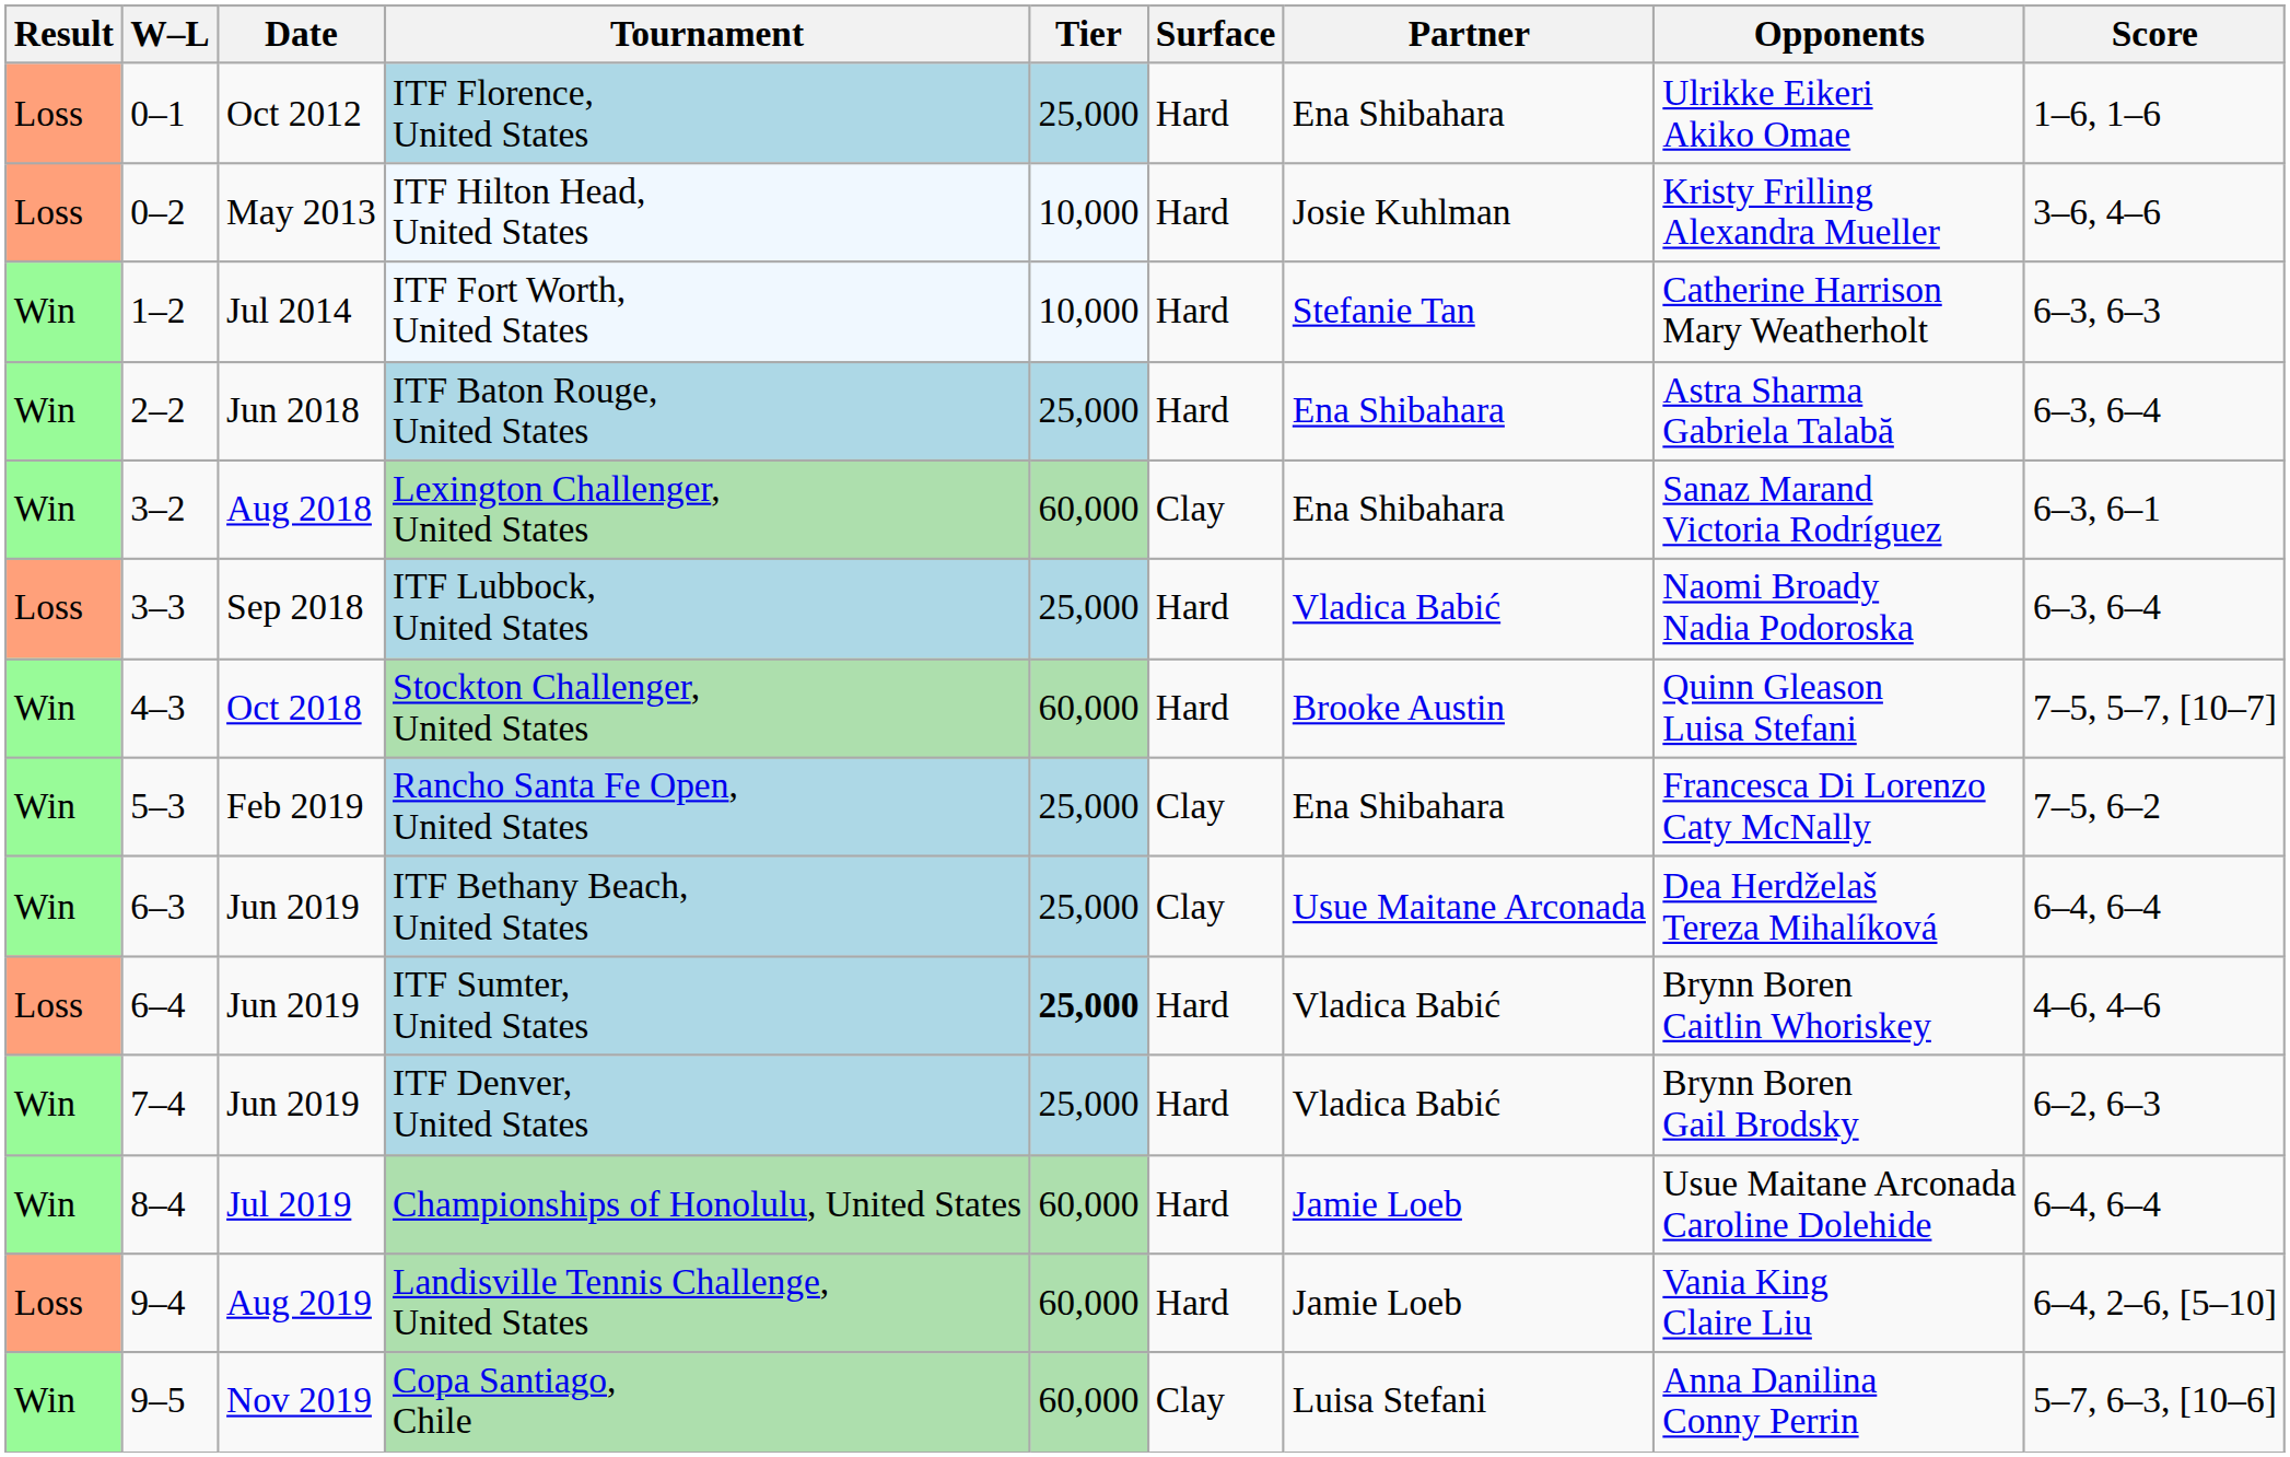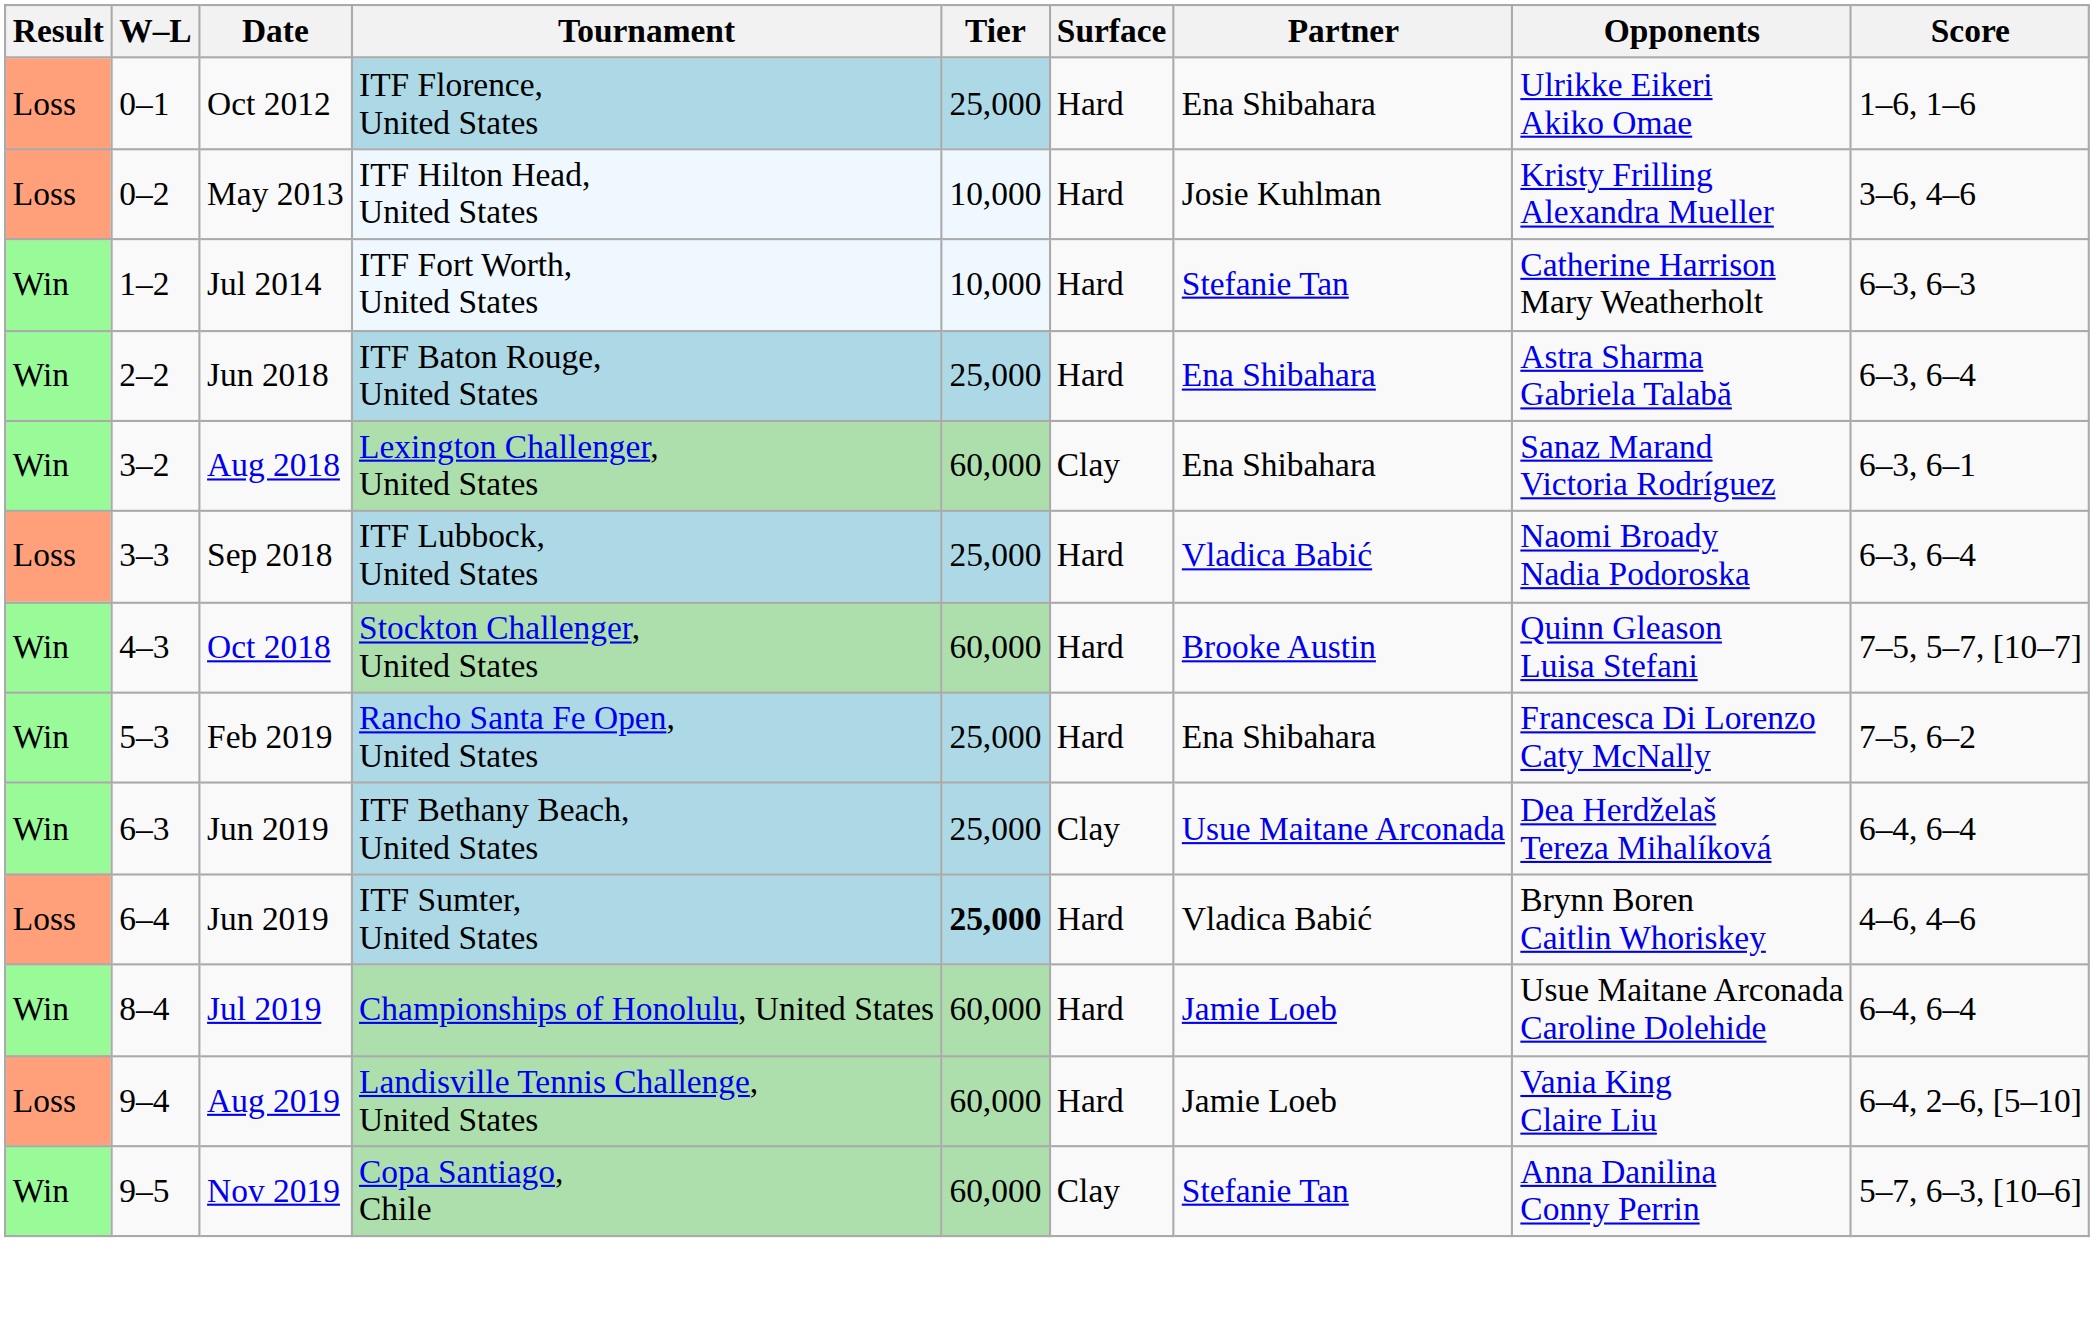 <table class="sortable wikitable">
 <tr>
 <th>Result</th>
 <th class="unsortable">W–L</th>
 <th>Date</th>
 <th>Tournament</th>
 <th>Tier</th>
 <th>Surface</th>
 <th>Partner</th>
 <th>Opponents</th>
 <th class="unsortable">Score</th>
 </tr>
 <tr>
 <td style="background:#ffa07a;">Loss</td>
 <td>0–1</td>
 <td>Oct 2012</td>
 <td style="background:lightblue;">ITF Florence, <br>United States</td>
 <td style="background:lightblue;">25,000</td>
 <td>Hard</td>
 <td> Ena Shibahara</td>
 <td> <a href='#'>Ulrikke Eikeri</a> <br>  <a href='#'>Akiko Omae</a></td>
 <td>1–6, 1–6</td>
 </tr>
 <tr>
 <td style="background:#ffa07a;">Loss</td>
 <td>0–2</td>
 <td>May 2013</td>
 <td style="background:#f0f8ff;">ITF Hilton Head, <br>United States</td>
 <td style="background:#f0f8ff;">10,000</td>
 <td>Hard</td>
 <td> Josie Kuhlman</td>
 <td> <a href='#'>Kristy Frilling</a> <br>  <a href='#'>Alexandra Mueller</a></td>
 <td>3–6, 4–6</td>
 </tr>
 <tr>
 <td style="background:#98fb98;">Win</td>
 <td>1–2</td>
 <td>Jul 2014</td>
 <td style="background:#f0f8ff;">ITF Fort Worth, <br>United States</td>
 <td style="background:#f0f8ff;">10,000</td>
 <td>Hard</td>
 <td> <a href='#'>Stefanie Tan</a></td>
 <td> <a href='#'>Catherine Harrison</a> <br>  Mary Weatherholt</td>
 <td>6–3, 6–3</td>
 </tr>
 <tr>
 <td bgcolor=98fb98>Win</td>
 <td>2–2</td>
 <td>Jun 2018</td>
 <td style="background:lightblue;">ITF Baton Rouge, <br>United States</td>
 <td style="background:lightblue;">25,000</td>
 <td>Hard</td>
 <td> <a href='#'>Ena Shibahara</a></td>
 <td> <a href='#'>Astra Sharma</a> <br>  <a href='#'>Gabriela Talabă</a></td>
 <td>6–3, 6–4</td>
 </tr>
 <tr>
 <td bgcolor="98FB98">Win</td>
 <td>3–2</td>
 <td><a href='#'>Aug 2018</a></td>
 <td style="background:#addfad;"><a href='#'>Lexington Challenger</a>, <br>United States</td>
 <td style="background:#addfad;">60,000</td>
 <td>Clay</td>
 <td> Ena Shibahara</td>
 <td> <a href='#'>Sanaz Marand</a> <br>  <a href='#'>Victoria Rodríguez</a></td>
 <td>6–3, 6–1</td>
 </tr>
 <tr>
 <td bgcolor=FFA07A>Loss</td>
 <td>3–3</td>
 <td>Sep 2018</td>
 <td style="background:lightblue;">ITF Lubbock, <br>United States</td>
 <td style="background:lightblue;">25,000</td>
 <td>Hard</td>
 <td> <a href='#'>Vladica Babić</a></td>
 <td> <a href='#'>Naomi Broady</a> <br>  <a href='#'>Nadia Podoroska</a></td>
 <td>6–3, 6–4</td>
 </tr>
 <tr>
 <td bgcolor="98FB98">Win</td>
 <td>4–3</td>
 <td><a href='#'>Oct 2018</a></td>
 <td style="background:#addfad;"><a href='#'>Stockton Challenger</a>, <br>United States</td>
 <td style="background:#addfad;">60,000</td>
 <td>Hard</td>
 <td> <a href='#'>Brooke Austin</a></td>
 <td> <a href='#'>Quinn Gleason</a> <br>  <a href='#'>Luisa Stefani</a></td>
 <td>7–5, 5–7, [10–7]</td>
 </tr>
 <tr>
 <td bgcolor=98fb98>Win</td>
 <td>5–3</td>
 <td>Feb 2019</td>
 <td style="background:lightblue;"><a href='#'>Rancho Santa Fe Open</a>, <br>United States</td>
 <td style="background:lightblue;">25,000</td>
-<td>Clay</td>
+<td>Hard</td>
 <td> Ena Shibahara</td>
 <td> <a href='#'>Francesca Di Lorenzo</a> <br>  <a href='#'>Caty McNally</a></td>
 <td>7–5, 6–2</td>
 </tr>
 <tr>
 <td bgcolor=98fb98>Win</td>
 <td>6–3</td>
 <td>Jun 2019</td>
 <td style="background:lightblue;">ITF Bethany Beach, <br>United States</td>
 <td style="background:lightblue;">25,000</td>
 <td>Clay</td>
 <td> <a href='#'>Usue Maitane Arconada</a></td>
 <td> <a href='#'>Dea Herdželaš</a> <br>  <a href='#'>Tereza Mihalíková</a></td>
 <td>6–4, 6–4</td>
 </tr>
 <tr>
 <td bgcolor=FFA07A>Loss</td>
 <td>6–4</td>
 <td>Jun 2019</td>
 <td style="background:lightblue;">ITF Sumter, <br>United States</td>
 <td style="background:lightblue;"><strong>25,000</strong></td>
 <td>Hard</td>
 <td> Vladica Babić</td>
 <td> Brynn Boren <br>  <a href='#'>Caitlin Whoriskey</a></td>
 <td>4–6, 4–6</td>
-</tr>
-<tr>
-<td bgcolor=98fb98>Win</td>
-<td>7–4</td>
-<td>Jun 2019</td>
-<td style="background:lightblue;">ITF Denver, <br>United States</td>
-<td style="background:lightblue;">25,000</td>
-<td>Hard</td>
-<td> Vladica Babić</td>
-<td> Brynn Boren <br>  <a href='#'>Gail Brodsky</a></td>
-<td>6–2, 6–3</td>
 </tr>
 <tr>
 <td bgcolor="98FB98">Win</td>
 <td>8–4</td>
 <td><a href='#'>Jul 2019</a></td>
 <td style="background:#addfad;"><a href='#'>Championships of Honolulu</a>, United States</td>
 <td style="background:#addfad;">60,000</td>
 <td>Hard</td>
 <td> <a href='#'>Jamie Loeb</a></td>
 <td> Usue Maitane Arconada <br>  <a href='#'>Caroline Dolehide</a></td>
 <td>6–4, 6–4</td>
 </tr>
 <tr>
 <td bgcolor=FFA07A>Loss</td>
 <td>9–4</td>
 <td><a href='#'>Aug 2019</a></td>
 <td style="background:#addfad;"><a href='#'>Landisville Tennis Challenge</a>, <br>United States</td>
 <td style="background:#addfad;">60,000</td>
 <td>Hard</td>
 <td> Jamie Loeb</td>
 <td> <a href='#'>Vania King</a> <br>  <a href='#'>Claire Liu</a></td>
 <td>6–4, 2–6, [5–10]</td>
 </tr>
 <tr>
 <td bgcolor="98FB98">Win</td>
 <td>9–5</td>
 <td><a href='#'>Nov 2019</a></td>
 <td style="background:#addfad;"><a href='#'>Copa Santiago</a>, <br>Chile</td>
 <td style="background:#addfad;">60,000</td>
 <td>Clay</td>
-<td> Luisa Stefani</td>
+<td> <a href='#'>Stefanie Tan</a></td>
 <td> <a href='#'>Anna Danilina</a> <br>  <a href='#'>Conny Perrin</a></td>
 <td>5–7, 6–3, [10–6]</td>
 </tr>
 </table>
